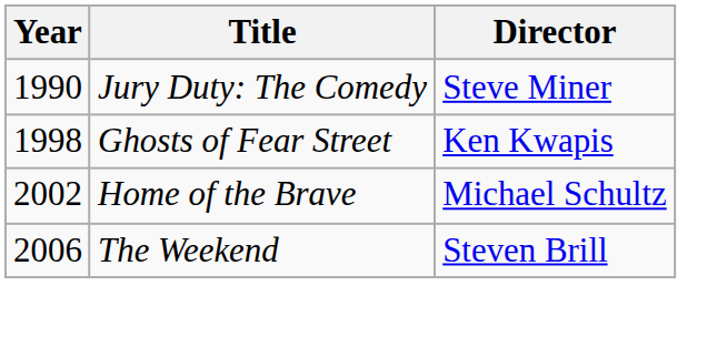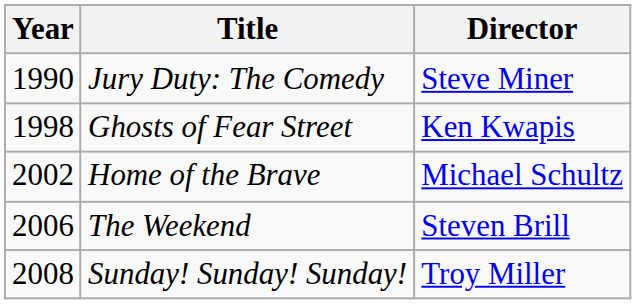 <table class="wikitable">
 <tr>
 <th>Year</th>
 <th>Title</th>
 <th>Director</th>
 </tr>
 <tr>
 <td>1990</td>
 <td><em>Jury Duty: The Comedy</em></td>
 <td><a href='#'>Steve Miner</a></td>
 </tr>
 <tr>
 <td>1998</td>
 <td><em>Ghosts of Fear Street</em></td>
 <td><a href='#'>Ken Kwapis</a></td>
 </tr>
 <tr>
 <td>2002</td>
 <td><em>Home of the Brave</em></td>
 <td><a href='#'>Michael Schultz</a></td>
 </tr>
 <tr>
 <td>2006</td>
 <td><em>The Weekend</em></td>
 <td><a href='#'>Steven Brill</a></td>
 </tr>
+<tr>
+<td>2008</td>
+<td><em>Sunday! Sunday! Sunday!</em></td>
+<td><a href='#'>Troy Miller</a></td>
+</tr>
 </table>
